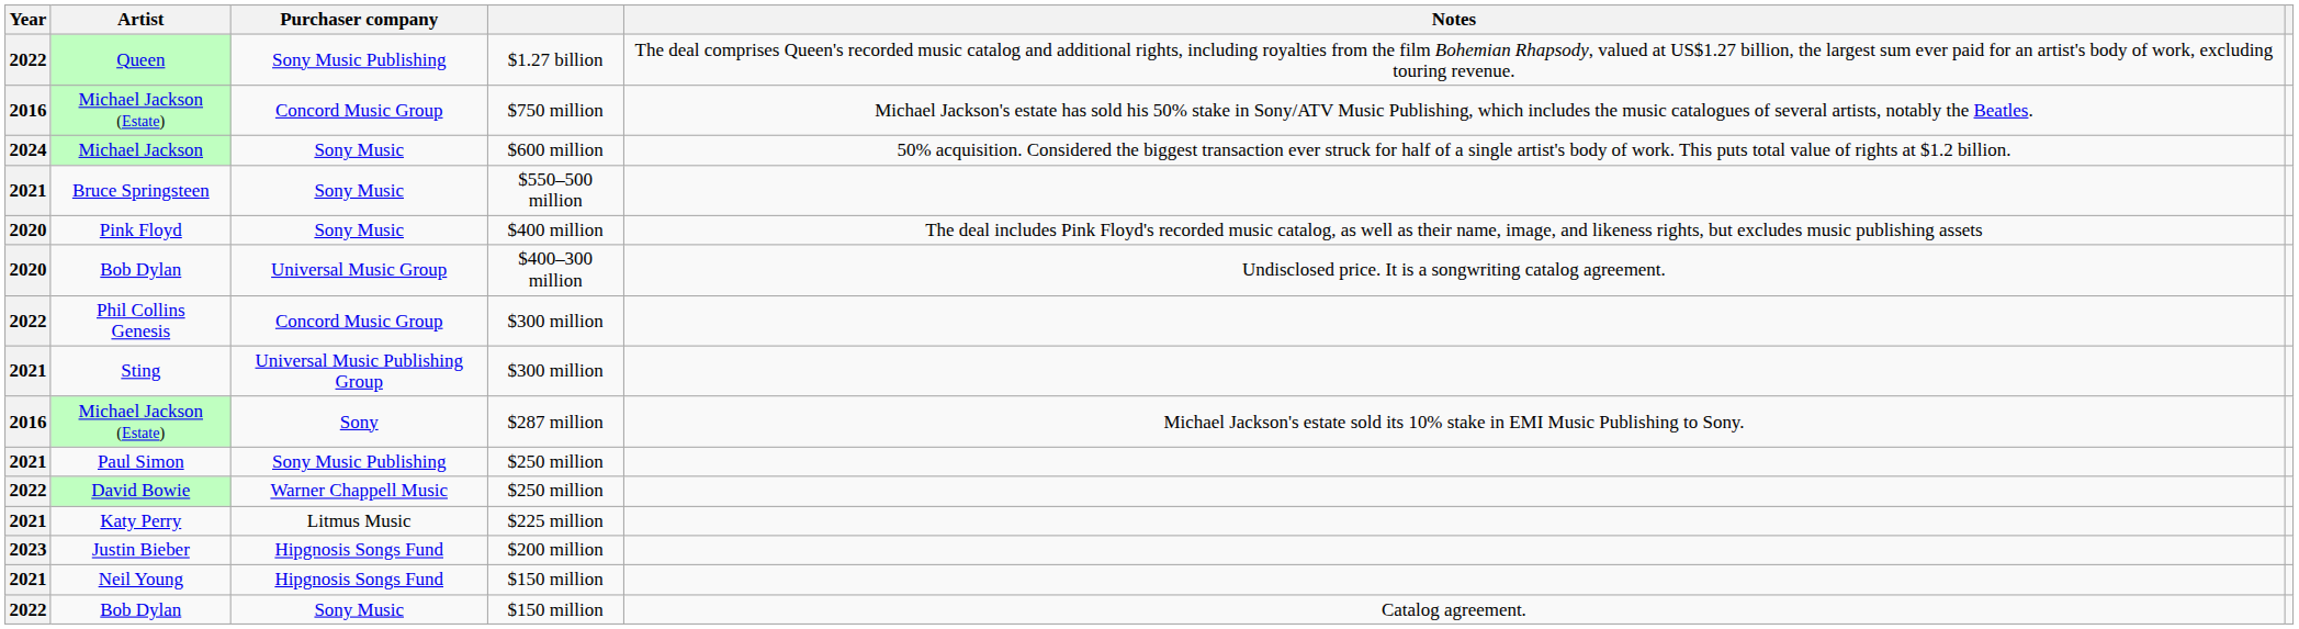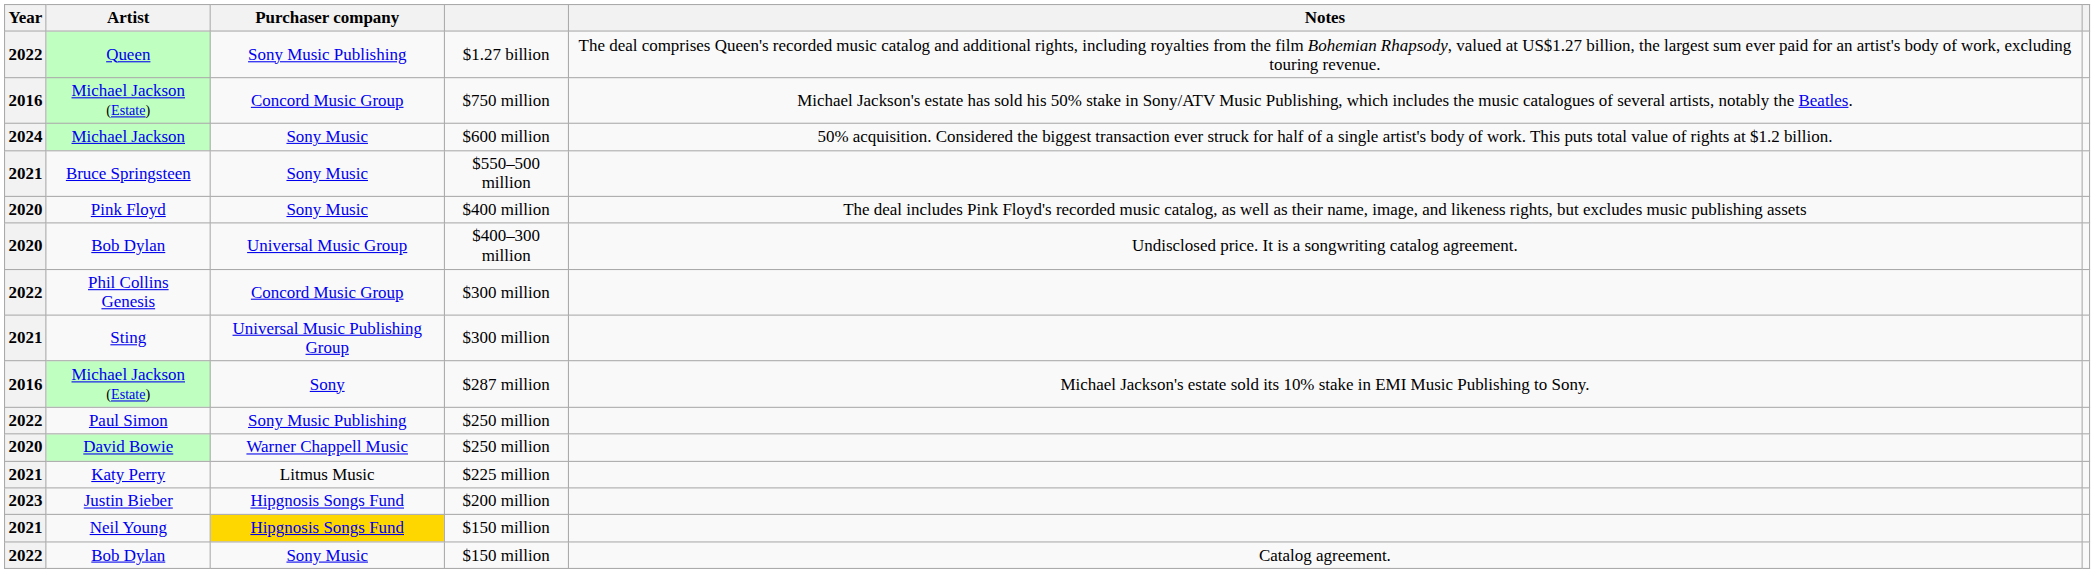 <table class="wikitable sortable plainrowheaders" style="text-align:center;">
 <tr>
 <th class="unsortable">Year</th>
 <th>Artist</th>
 <th>Purchaser company</th>
 <th></th>
 <th>Notes</th>
 <th class="unsortable"></th>
 </tr>
 <tr>
 <th scope="row" style="text-align:center;">2022</th>
 <td style="text-align:center; background:#BFFFC0;"><a href='#'>Queen</a></td>
 <td><a href='#'>Sony Music Publishing</a></td>
 <td>$1.27 billion</td>
 <td>The deal comprises Queen's recorded music catalog and additional rights, including royalties from the film <em>Bohemian Rhapsody</em>, valued at US$1.27 billion, the largest sum ever paid for an artist's body of work, excluding touring revenue.</td>
 <td></td>
 </tr>
 <tr>
 <th scope="row" style="text-align:center;">2016</th>
 <td style="text-align:center; background:#BFFFC0;"><a href='#'>Michael Jackson</a> <small>(<a href='#'>Estate</a>)</small></td>
 <td><a href='#'>Concord Music Group</a></td>
 <td>$750 million</td>
 <td>Michael Jackson's estate has sold his 50% stake in Sony/ATV Music Publishing, which includes the music catalogues of several artists, notably the <a href='#'>Beatles</a>.</td>
 <td></td>
 </tr>
 <tr>
 <th scope="row" style="text-align:center;">2024</th>
 <td style="text-align:center; background:#BFFFC0;"><a href='#'>Michael Jackson</a></td>
 <td><a href='#'>Sony Music</a></td>
 <td>$600 million</td>
 <td>50% acquisition. Considered the biggest transaction ever struck for half of a single artist's body of work. This puts total value of rights at $1.2 billion.</td>
 <td></td>
 </tr>
 <tr>
 <th scope="row" style="text-align:center;">2021</th>
 <td><a href='#'>Bruce Springsteen</a></td>
 <td><a href='#'>Sony Music</a></td>
 <td>$550–500 million</td>
 <td></td>
 <td></td>
 </tr>
 <tr>
 <th scope="row" style="text-align:center;">2020</th>
 <td><a href='#'>Pink Floyd</a></td>
 <td><a href='#'>Sony Music</a></td>
 <td>$400 million</td>
 <td>The deal includes Pink Floyd's recorded music catalog, as well as their name, image, and likeness rights, but excludes music publishing assets</td>
 <td></td>
 </tr>
 <tr>
 <th scope="row" style="text-align:center;">2020</th>
 <td><a href='#'>Bob Dylan</a></td>
 <td><a href='#'>Universal Music Group</a></td>
 <td>$400–300 million</td>
 <td>Undisclosed price. It is a songwriting catalog agreement.</td>
 <td></td>
 </tr>
 <tr>
 <th scope="row" style="text-align:center;">2022</th>
 <td><a href='#'>Phil Collins</a><br><a href='#'>Genesis</a></td>
 <td><a href='#'>Concord Music Group</a></td>
 <td>$300 million</td>
 <td></td>
 <td></td>
 </tr>
 <tr>
 <th scope="row" style="text-align:center;">2021</th>
 <td><a href='#'>Sting</a></td>
 <td><a href='#'>Universal Music Publishing Group</a></td>
 <td>$300 million</td>
 <td></td>
 <td></td>
 </tr>
 <tr>
 <th scope="row" style="text-align:center;">2016</th>
 <td style="text-align:center; background:#BFFFC0;"><a href='#'>Michael Jackson</a> <small>(<a href='#'>Estate</a>)</small></td>
 <td><a href='#'>Sony</a></td>
 <td>$287 million</td>
 <td>Michael Jackson's estate sold its 10% stake in EMI Music Publishing to Sony.</td>
 <td></td>
 </tr>
 <tr>
-<th scope="row" style="text-align:center;">2021</th>
+<th scope="row" style="text-align:center;">2022</th>
 <td><a href='#'>Paul Simon</a></td>
 <td><a href='#'>Sony Music Publishing</a></td>
 <td>$250 million</td>
 <td></td>
 <td></td>
 </tr>
 <tr>
-<th scope="row" style="text-align:center;">2022</th>
+<th scope="row" style="text-align:center;">2020</th>
 <td style="text-align:center; background:#BFFFC0;"><a href='#'>David Bowie</a></td>
 <td><a href='#'>Warner Chappell Music</a></td>
 <td>$250 million</td>
 <td></td>
 <td></td>
 </tr>
 <tr>
 <th scope="row" style="text-align:center;">2021</th>
 <td><a href='#'>Katy Perry</a></td>
 <td>Litmus Music</td>
 <td>$225 million</td>
 <td></td>
 <td></td>
 </tr>
 <tr>
 <th scope="row" style="text-align:center;">2023</th>
 <td><a href='#'>Justin Bieber</a></td>
 <td><a href='#'>Hipgnosis Songs Fund</a></td>
 <td>$200 million</td>
 <td></td>
 <td></td>
 </tr>
 <tr>
 <th scope="row" style="text-align:center;">2021</th>
 <td><a href='#'>Neil Young</a></td>
-<td><a href='#'>Hipgnosis Songs Fund</a></td>
+<td style="background: gold;"><a href='#'>Hipgnosis Songs Fund</a></td>
 <td>$150 million</td>
 <td></td>
 <td></td>
 </tr>
 <tr>
 <th scope="row" style="text-align:center;">2022</th>
 <td><a href='#'>Bob Dylan</a></td>
 <td><a href='#'>Sony Music</a></td>
 <td>$150 million</td>
 <td>Catalog agreement.</td>
 <td></td>
 </tr>
 </table>
